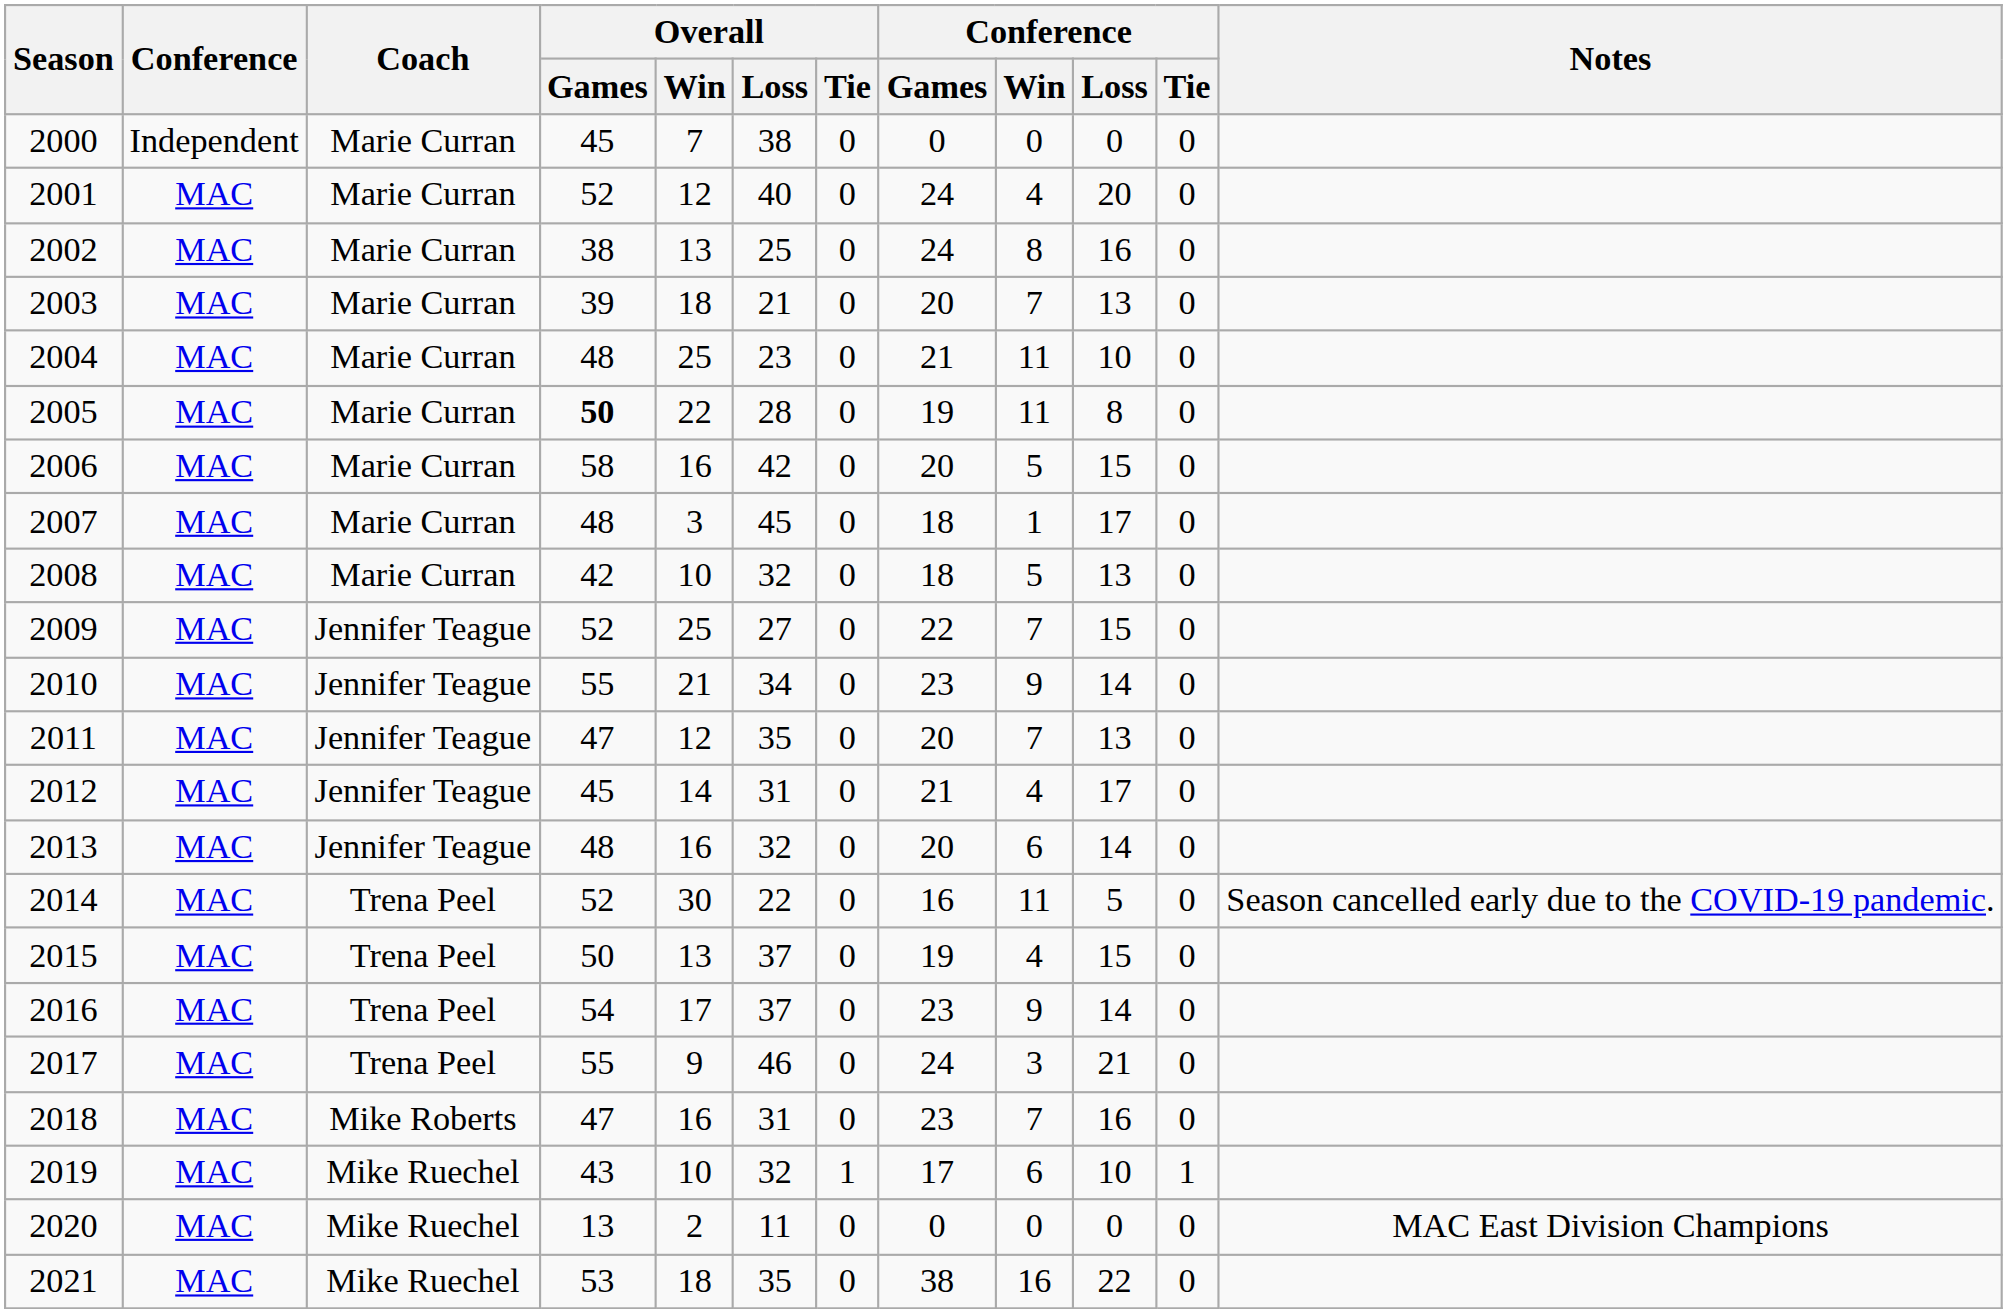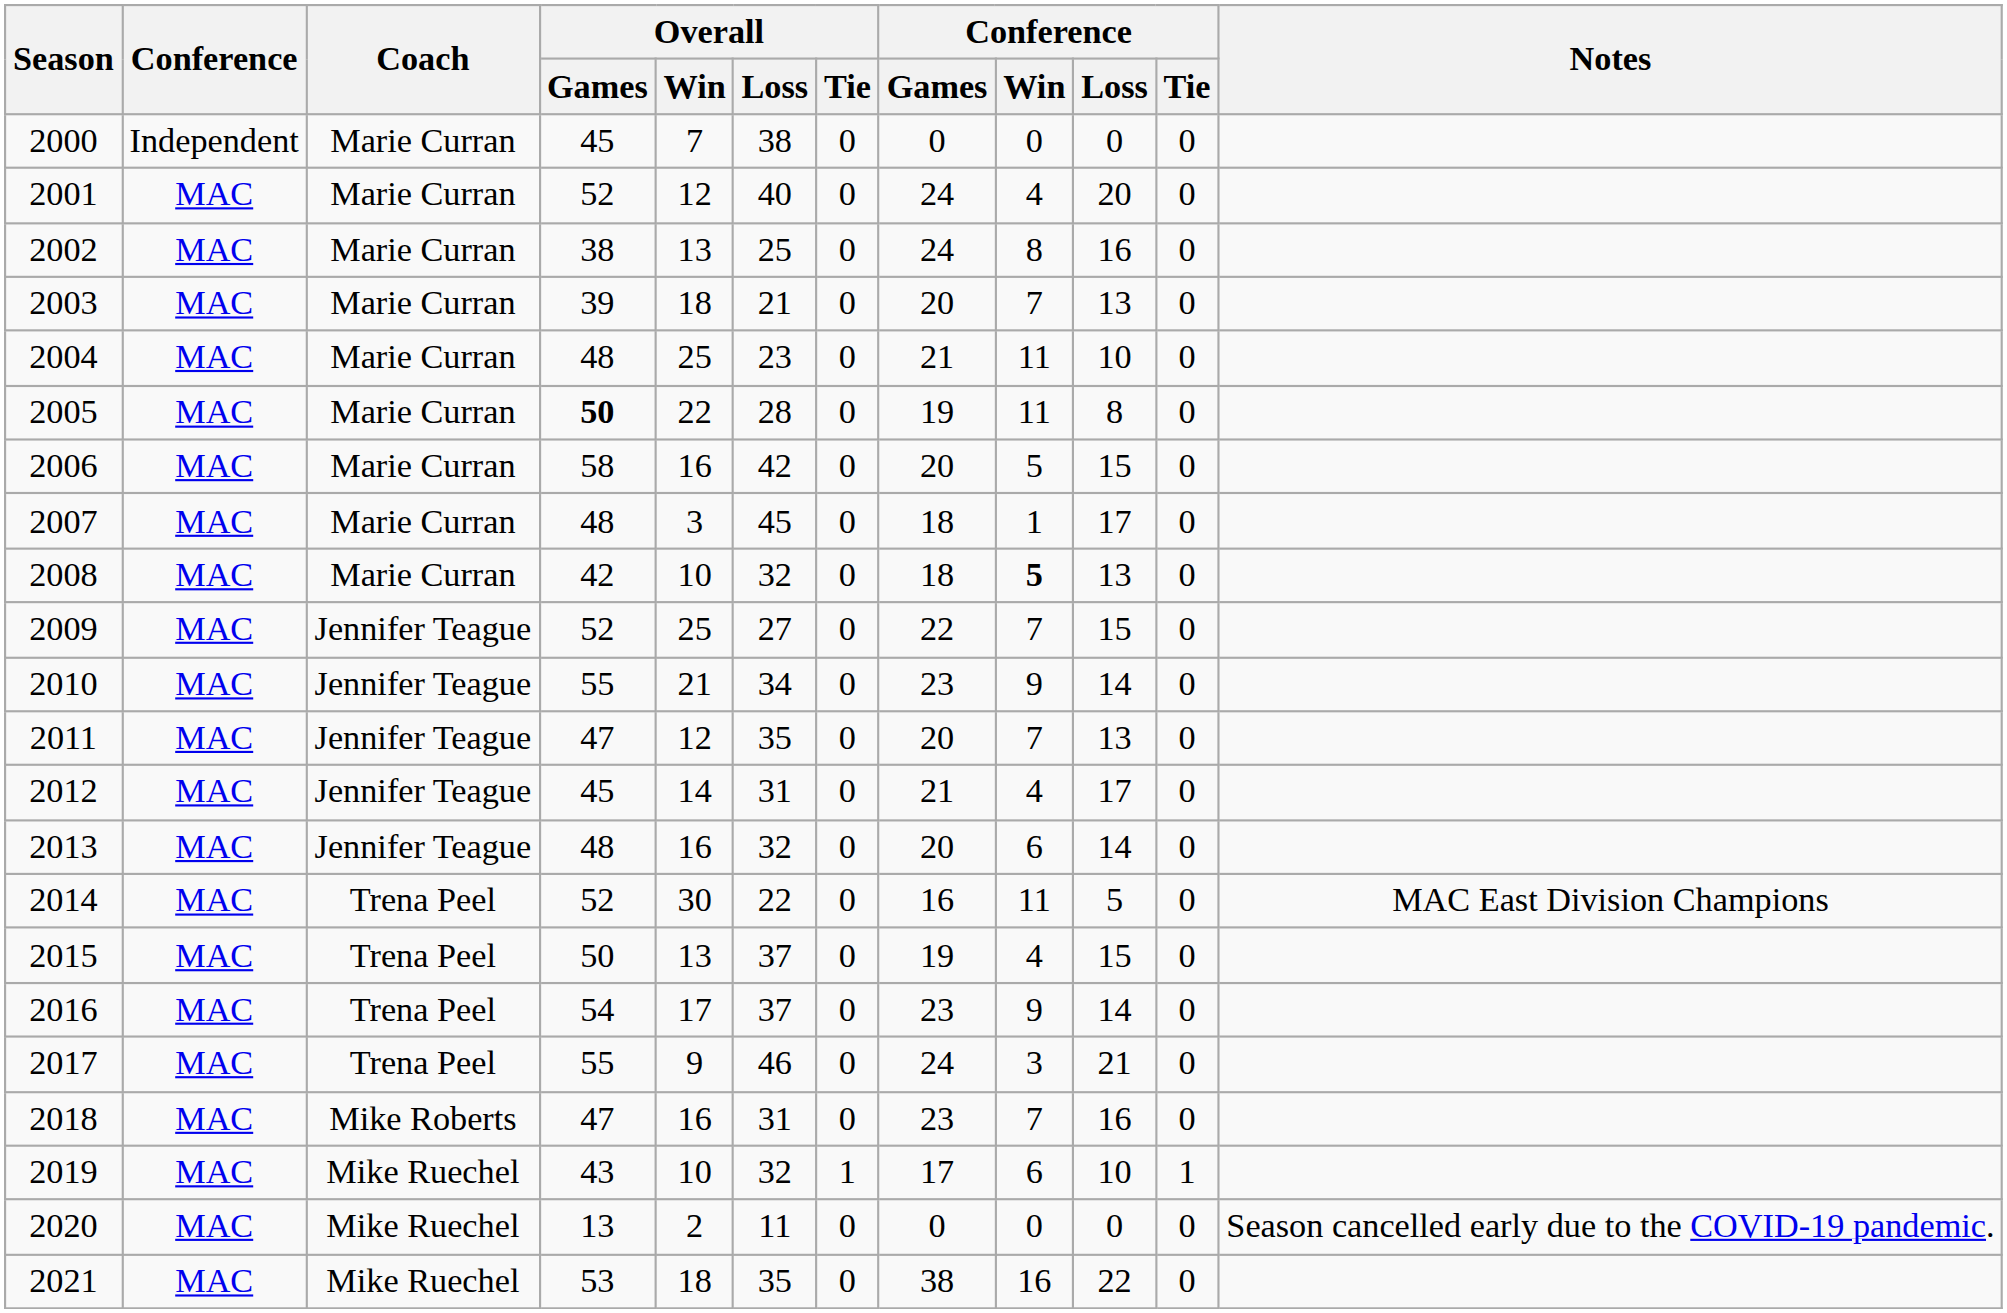 <table class="wikitable" style="text-align: center;">
 <tr>
 <th rowspan=2>Season</th>
 <th rowspan=2>Conference</th>
 <th rowspan=2>Coach</th>
 <th colspan="4">Overall</th>
 <th colspan="4">Conference</th>
 <th rowspan=2>Notes</th>
 </tr>
 <tr>
 <th>Games</th>
 <th>Win</th>
 <th>Loss</th>
 <th>Tie</th>
 <th>Games</th>
 <th>Win</th>
 <th>Loss</th>
 <th>Tie</th>
 </tr>
 <tr>
 <td>2000</td>
 <td>Independent</td>
 <td>Marie Curran</td>
 <td>45</td>
 <td>7</td>
 <td>38</td>
 <td>0</td>
 <td>0</td>
 <td>0</td>
 <td>0</td>
 <td>0</td>
 <td></td>
 </tr>
 <tr>
 <td>2001</td>
 <td><a href='#'>MAC</a></td>
 <td>Marie Curran</td>
 <td>52</td>
 <td>12</td>
 <td>40</td>
 <td>0</td>
 <td>24</td>
 <td>4</td>
 <td>20</td>
 <td>0</td>
 <td></td>
 </tr>
 <tr>
 <td>2002</td>
 <td><a href='#'>MAC</a></td>
 <td>Marie Curran</td>
 <td>38</td>
 <td>13</td>
 <td>25</td>
 <td>0</td>
 <td>24</td>
 <td>8</td>
 <td>16</td>
 <td>0</td>
 <td></td>
 </tr>
 <tr>
 <td>2003</td>
 <td><a href='#'>MAC</a></td>
 <td>Marie Curran</td>
 <td>39</td>
 <td>18</td>
 <td>21</td>
 <td>0</td>
 <td>20</td>
 <td>7</td>
 <td>13</td>
 <td>0</td>
 <td></td>
 </tr>
 <tr>
 <td>2004</td>
 <td><a href='#'>MAC</a></td>
 <td>Marie Curran</td>
 <td>48</td>
 <td>25</td>
 <td>23</td>
 <td>0</td>
 <td>21</td>
 <td>11</td>
 <td>10</td>
 <td>0</td>
 <td></td>
 </tr>
 <tr>
 <td>2005</td>
 <td><a href='#'>MAC</a></td>
 <td>Marie Curran</td>
 <td><strong>50</strong></td>
 <td>22</td>
 <td>28</td>
 <td>0</td>
 <td>19</td>
 <td>11</td>
 <td>8</td>
 <td>0</td>
 <td></td>
 </tr>
 <tr>
 <td>2006</td>
 <td><a href='#'>MAC</a></td>
 <td>Marie Curran</td>
 <td>58</td>
 <td>16</td>
 <td>42</td>
 <td>0</td>
 <td>20</td>
 <td>5</td>
 <td>15</td>
 <td>0</td>
 <td></td>
 </tr>
 <tr>
 <td>2007</td>
 <td><a href='#'>MAC</a></td>
 <td>Marie Curran</td>
 <td>48</td>
 <td>3</td>
 <td>45</td>
 <td>0</td>
 <td>18</td>
 <td>1</td>
 <td>17</td>
 <td>0</td>
 <td></td>
 </tr>
 <tr>
 <td>2008</td>
 <td><a href='#'>MAC</a></td>
 <td>Marie Curran</td>
 <td>42</td>
 <td>10</td>
 <td>32</td>
 <td>0</td>
 <td>18</td>
-<td>5</td>
+<td><strong>5</strong></td>
 <td>13</td>
 <td>0</td>
 <td></td>
 </tr>
 <tr>
 <td>2009</td>
 <td><a href='#'>MAC</a></td>
 <td>Jennifer Teague</td>
 <td>52</td>
 <td>25</td>
 <td>27</td>
 <td>0</td>
 <td>22</td>
 <td>7</td>
 <td>15</td>
 <td>0</td>
 <td></td>
 </tr>
 <tr>
 <td>2010</td>
 <td><a href='#'>MAC</a></td>
 <td>Jennifer Teague</td>
 <td>55</td>
 <td>21</td>
 <td>34</td>
 <td>0</td>
 <td>23</td>
 <td>9</td>
 <td>14</td>
 <td>0</td>
 <td></td>
 </tr>
 <tr>
 <td>2011</td>
 <td><a href='#'>MAC</a></td>
 <td>Jennifer Teague</td>
 <td>47</td>
 <td>12</td>
 <td>35</td>
 <td>0</td>
 <td>20</td>
 <td>7</td>
 <td>13</td>
 <td>0</td>
 <td></td>
 </tr>
 <tr>
 <td>2012</td>
 <td><a href='#'>MAC</a></td>
 <td>Jennifer Teague</td>
 <td>45</td>
 <td>14</td>
 <td>31</td>
 <td>0</td>
 <td>21</td>
 <td>4</td>
 <td>17</td>
 <td>0</td>
 <td></td>
 </tr>
 <tr>
 <td>2013</td>
 <td><a href='#'>MAC</a></td>
 <td>Jennifer Teague</td>
 <td>48</td>
 <td>16</td>
 <td>32</td>
 <td>0</td>
 <td>20</td>
 <td>6</td>
 <td>14</td>
 <td>0</td>
 <td></td>
 </tr>
 <tr>
 <td>2014</td>
 <td><a href='#'>MAC</a></td>
 <td>Trena Peel</td>
 <td>52</td>
 <td>30</td>
 <td>22</td>
 <td>0</td>
 <td>16</td>
 <td>11</td>
 <td>5</td>
 <td>0</td>
-<td>Season cancelled early due to the <a href='#'>COVID-19 pandemic</a>.</td>
+<td>MAC East Division Champions</td>
 </tr>
 <tr>
 <td>2015</td>
 <td><a href='#'>MAC</a></td>
 <td>Trena Peel</td>
 <td>50</td>
 <td>13</td>
 <td>37</td>
 <td>0</td>
 <td>19</td>
 <td>4</td>
 <td>15</td>
 <td>0</td>
 <td></td>
 </tr>
 <tr>
 <td>2016</td>
 <td><a href='#'>MAC</a></td>
 <td>Trena Peel</td>
 <td>54</td>
 <td>17</td>
 <td>37</td>
 <td>0</td>
 <td>23</td>
 <td>9</td>
 <td>14</td>
 <td>0</td>
 <td></td>
 </tr>
 <tr>
 <td>2017</td>
 <td><a href='#'>MAC</a></td>
 <td>Trena Peel</td>
 <td>55</td>
 <td>9</td>
 <td>46</td>
 <td>0</td>
 <td>24</td>
 <td>3</td>
 <td>21</td>
 <td>0</td>
 <td></td>
 </tr>
 <tr>
 <td>2018</td>
 <td><a href='#'>MAC</a></td>
 <td>Mike Roberts</td>
 <td>47</td>
 <td>16</td>
 <td>31</td>
 <td>0</td>
 <td>23</td>
 <td>7</td>
 <td>16</td>
 <td>0</td>
 <td></td>
 </tr>
 <tr>
 <td>2019</td>
 <td><a href='#'>MAC</a></td>
 <td>Mike Ruechel</td>
 <td>43</td>
 <td>10</td>
 <td>32</td>
 <td>1</td>
 <td>17</td>
 <td>6</td>
 <td>10</td>
 <td>1</td>
 <td></td>
 </tr>
 <tr>
 <td>2020</td>
 <td><a href='#'>MAC</a></td>
 <td>Mike Ruechel</td>
 <td>13</td>
 <td>2</td>
 <td>11</td>
 <td>0</td>
 <td>0</td>
 <td>0</td>
 <td>0</td>
 <td>0</td>
-<td>MAC East Division Champions</td>
+<td>Season cancelled early due to the <a href='#'>COVID-19 pandemic</a>.</td>
 </tr>
 <tr>
 <td>2021</td>
 <td><a href='#'>MAC</a></td>
 <td>Mike Ruechel</td>
 <td>53</td>
 <td>18</td>
 <td>35</td>
 <td>0</td>
 <td>38</td>
 <td>16</td>
 <td>22</td>
 <td>0</td>
 </tr>
 </table>
